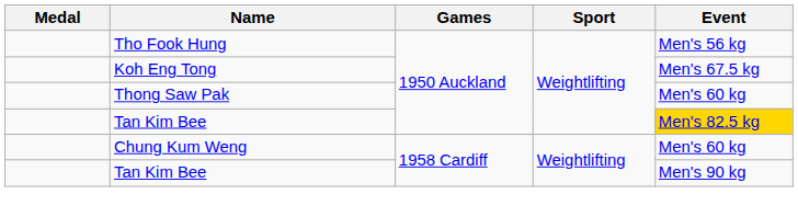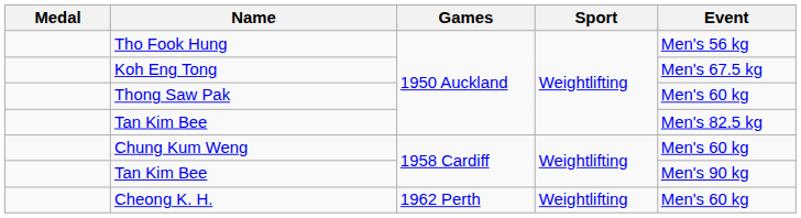 <table class="wikitable sortable">
 <tr>
 <th style="width:6em">Medal</th>
 <th style="width:17em">Name</th>
 <th style="width:8em">Games</th>
 <th style="width:7em">Sport</th>
 <th style="width:8em">Event</th>
 </tr>
 <tr>
 <td></td>
 <td><a href='#'>Tho Fook Hung</a></td>
 <td rowspan=4> <a href='#'>1950 Auckland</a></td>
 <td rowspan=4> <a href='#'>Weightlifting</a></td>
 <td><a href='#'>Men's 56 kg</a></td>
 </tr>
 <tr>
 <td></td>
 <td><a href='#'>Koh Eng Tong</a></td>
 <td><a href='#'>Men's 67.5 kg</a></td>
 </tr>
 <tr>
 <td></td>
 <td><a href='#'>Thong Saw Pak</a></td>
 <td><a href='#'>Men's 60 kg</a></td>
 </tr>
 <tr>
 <td></td>
 <td><a href='#'>Tan Kim Bee</a></td>
-<td style="background: gold;"><a href='#'>Men's 82.5 kg</a></td>
+<td><a href='#'>Men's 82.5 kg</a></td>
 </tr>
 <tr>
 <td></td>
 <td><a href='#'>Chung Kum Weng</a></td>
 <td rowspan=2> <a href='#'>1958 Cardiff</a></td>
 <td rowspan=2> <a href='#'>Weightlifting</a></td>
 <td><a href='#'>Men's 60 kg</a></td>
 </tr>
 <tr>
 <td></td>
 <td><a href='#'>Tan Kim Bee</a></td>
 <td><a href='#'>Men's 90 kg</a></td>
 </tr>
+<tr>
+<td></td>
+<td><a href='#'>Cheong K. H.</a></td>
+<td> <a href='#'>1962 Perth</a></td>
+<td> <a href='#'>Weightlifting</a></td>
+<td><a href='#'>Men's 60 kg</a></td>
+</tr>
 </table>
